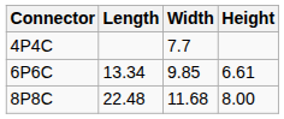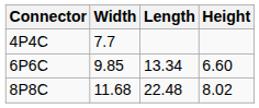 <table class="wikitable" style="float:right;">
 <tr>
 <th>Connector</th>
+<th>Width</th>
 <th>Length</th>
-<th>Width</th>
 <th>Height</th>
 </tr>
 <tr>
 <td>4P4C</td>
+<td>7.7</td>
 <td></td>
-<td>7.7</td>
 <td></td>
 </tr>
 <tr>
 <td>6P6C</td>
+<td>9.85</td>
 <td>13.34</td>
-<td>9.85</td>
-<td>6.61</td>
+<td>6.60</td>
 </tr>
 <tr>
 <td>8P8C</td>
+<td>11.68</td>
 <td>22.48</td>
-<td>11.68</td>
-<td>8.00</td>
+<td>8.02</td>
 </tr>
 </table>
